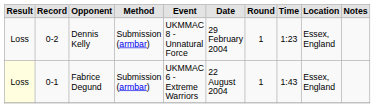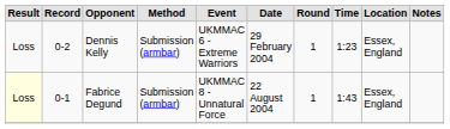 <table style="font-size: 85%; text-align: center;" class="wikitable" width="75%">
 <tr>
 <th style="border-style: none none solid solid; background: #e3e3e3"><strong>Result</strong></th>
 <th style="border-style: none none solid solid; background: #e3e3e3"><strong>Record</strong></th>
 <th style="border-style: none none solid solid; background: #e3e3e3"><strong>Opponent</strong></th>
 <th style="border-style: none none solid solid; background: #e3e3e3"><strong>Method</strong></th>
 <th style="border-style: none none solid solid; background: #e3e3e3"><strong>Event</strong></th>
 <th style="border-style: none none solid solid; background: #e3e3e3"><strong>Date</strong></th>
 <th style="border-style: none none solid solid; background: #e3e3e3"><strong>Round</strong></th>
 <th style="border-style: none none solid solid; background: #e3e3e3"><strong>Time</strong></th>
 <th style="border-style: none none solid solid; background: #e3e3e3"><strong>Location</strong></th>
 <th style="border-style: none none solid solid; background: #e3e3e3"><strong>Notes</strong></th>
 </tr>
 <tr>
 <td> Loss</td>
 <td>0-2</td>
 <td align="left">Dennis Kelly</td>
 <td align="left">Submission (<a href='#'>armbar</a>)</td>
-<td align="left">UKMMAC 8 - Unnatural Force</td>
+<td align="left">UKMMAC 6 - Extreme Warriors</td>
 <td align="left">29 February 2004</td>
 <td>1</td>
 <td>1:23</td>
 <td align="left">Essex, England</td>
 <td align="left"></td>
 </tr>
 <tr>
 <td style="background: lightyellow;"> Loss</td>
 <td>0-1</td>
 <td align="left">Fabrice Degund</td>
 <td align="left">Submission (<a href='#'>armbar</a>)</td>
-<td align="left">UKMMAC 6 - Extreme Warriors</td>
+<td align="left">UKMMAC 8 - Unnatural Force</td>
 <td align="left">22 August 2004</td>
 <td>1</td>
 <td>1:43</td>
 <td align="left">Essex, England</td>
 <td align="left"></td>
 </tr>
 <tr>
 </tr>
 </table>
